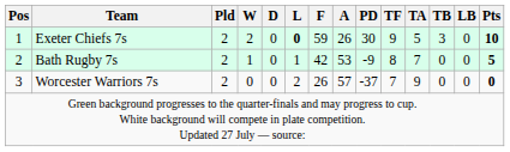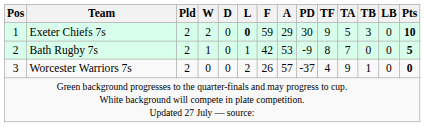 <table class="wikitable" style="text-align: center;">
 <tr>
 <th width="20">Pos</th>
 <th width="200">Team</th>
 <th width="20">Pld</th>
 <th width="20">W</th>
 <th width="20">D</th>
 <th width="20">L</th>
 <th width="20">F</th>
 <th width="20">A</th>
 <th width="20">PD</th>
 <th width="20">TF</th>
 <th width="20">TA</th>
 <th width="20">TB</th>
 <th width="20">LB</th>
 <th width="20">Pts</th>
 </tr>
 <tr bgcolor=#d8ffeb>
 <td>1</td>
 <td align=left>Exeter Chiefs 7s</td>
 <td>2</td>
 <td>2</td>
 <td>0</td>
 <td><strong>0</strong></td>
 <td>59</td>
-<td>26</td>
+<td>29</td>
 <td>30</td>
 <td>9</td>
 <td>5</td>
 <td>3</td>
 <td>0</td>
 <td><strong>10</strong></td>
 </tr>
 <tr bgcolor=#d8ffeb>
 <td>2</td>
 <td align=left>Bath Rugby 7s</td>
 <td>2</td>
 <td>1</td>
 <td>0</td>
 <td>1</td>
 <td>42</td>
 <td>53</td>
 <td>-9</td>
 <td>8</td>
 <td>7</td>
 <td>0</td>
 <td>0</td>
 <td><strong>5</strong></td>
 </tr>
 <tr>
 <td>3</td>
 <td align=left>Worcester Warriors 7s</td>
 <td>2</td>
 <td>0</td>
 <td>0</td>
 <td>2</td>
 <td>26</td>
 <td>57</td>
 <td>-37</td>
-<td>7</td>
+<td>4</td>
 <td>9</td>
-<td>0</td>
+<td>1</td>
 <td>0</td>
 <td><strong>0</strong></td>
 </tr>
 <tr align=center>
 <td colspan="13" style="border:0px"><small>Green background progresses to the quarter-finals and may progress to cup.<br>White background will compete in plate competition.<br>Updated 27 July — source: </small></td>
 </tr>
 </table>
